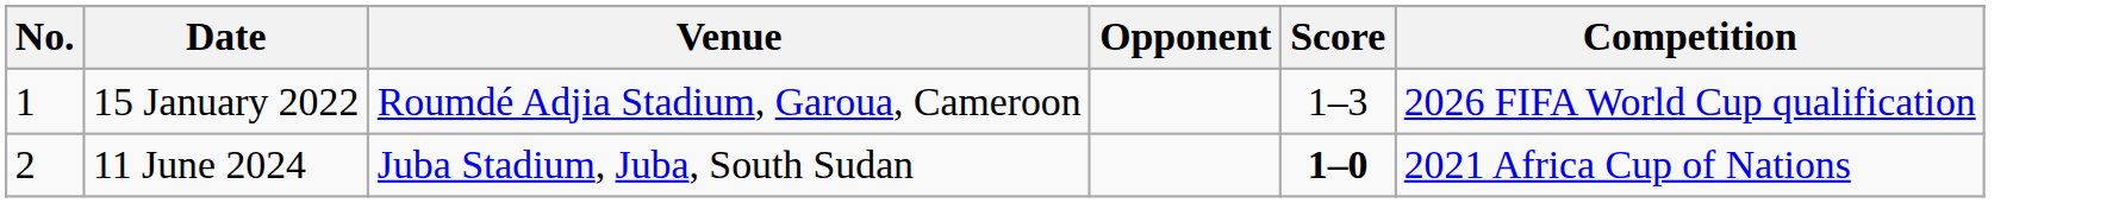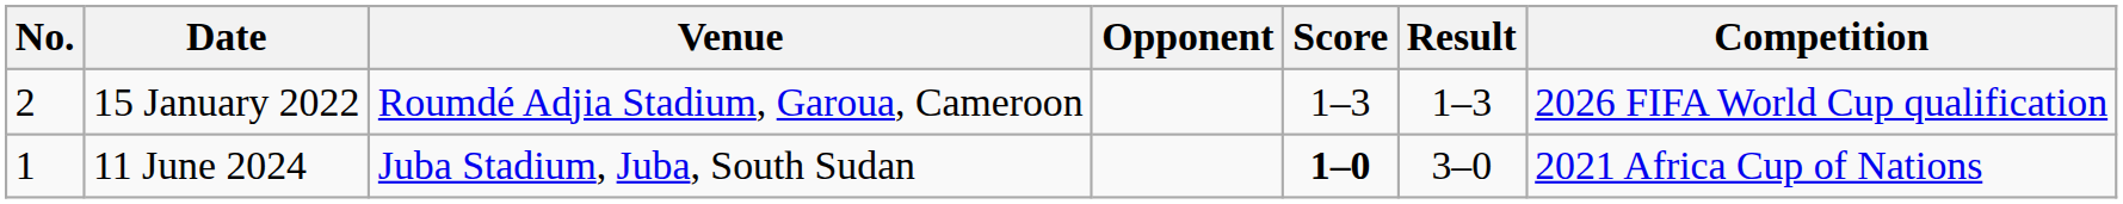 <table class="wikitable sortable">
 <tr>
 <th>No.</th>
 <th>Date</th>
 <th>Venue</th>
 <th>Opponent</th>
 <th>Score</th>
+<th>Result</th>
 <th>Competition</th>
 </tr>
 <tr>
-<td>1</td>
+<td>2</td>
 <td>15 January 2022</td>
 <td><a href='#'>Roumdé Adjia Stadium</a>, <a href='#'>Garoua</a>, Cameroon</td>
 <td></td>
 <td align="center">1–3</td>
+<td align="center">1–3</td>
 <td><a href='#'>2026 FIFA World Cup qualification</a></td>
 </tr>
 <tr>
-<td>2</td>
+<td>1</td>
 <td>11 June 2024</td>
 <td><a href='#'>Juba Stadium</a>, <a href='#'>Juba</a>, South Sudan</td>
 <td></td>
 <td align="center"><strong>1–0</strong></td>
+<td align="center">3–0</td>
 <td><a href='#'>2021 Africa Cup of Nations</a></td>
 </tr>
 </table>
